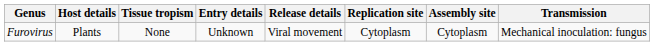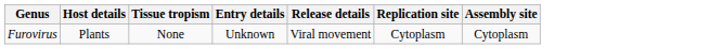 <table class="wikitable sortable" style="text-align:center">
 <tr>
 <th>Genus</th>
 <th>Host details</th>
 <th>Tissue tropism</th>
 <th>Entry details</th>
 <th>Release details</th>
 <th>Replication site</th>
 <th>Assembly site</th>
-<th>Transmission</th>
 </tr>
 <tr>
 <td><em>Furovirus</em></td>
 <td>Plants</td>
 <td>None</td>
 <td>Unknown</td>
 <td>Viral movement</td>
 <td>Cytoplasm</td>
 <td>Cytoplasm</td>
-<td>Mechanical inoculation: fungus</td>
 </tr>
 </table>
